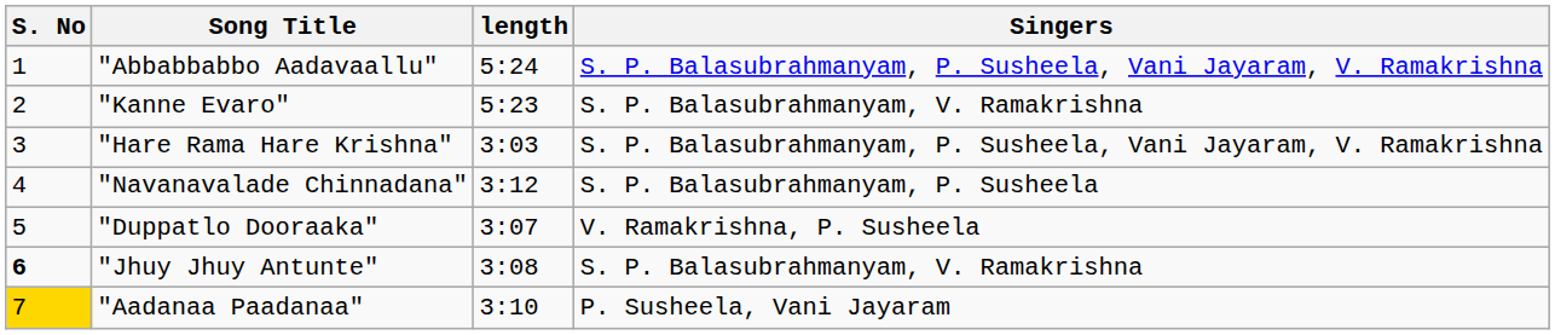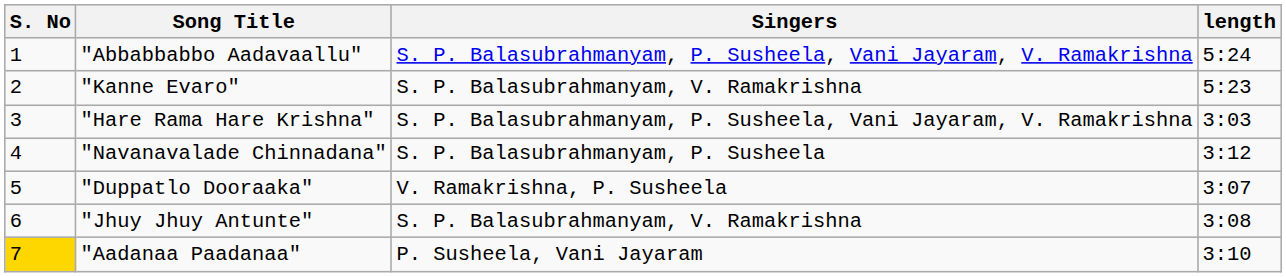 <table class="wikitable">
 <tr>
 <th>S. No</th>
 <th>Song Title</th>
+<th>Singers</th>
 <th>length</th>
-<th>Singers</th>
 </tr>
 <tr>
 <td>1</td>
 <td>"Abbabbabbo Aadavaallu"</td>
+<td><a href='#'>S. P. Balasubrahmanyam</a>, <a href='#'>P. Susheela</a>, <a href='#'>Vani Jayaram</a>, <a href='#'>V. Ramakrishna</a></td>
 <td>5:24</td>
-<td><a href='#'>S. P. Balasubrahmanyam</a>, <a href='#'>P. Susheela</a>, <a href='#'>Vani Jayaram</a>, <a href='#'>V. Ramakrishna</a></td>
 </tr>
 <tr>
 <td>2</td>
 <td>"Kanne Evaro"</td>
+<td>S. P. Balasubrahmanyam, V. Ramakrishna</td>
 <td>5:23</td>
-<td>S. P. Balasubrahmanyam, V. Ramakrishna</td>
 </tr>
 <tr>
 <td>3</td>
 <td>"Hare Rama Hare Krishna"</td>
+<td>S. P. Balasubrahmanyam, P. Susheela, Vani Jayaram, V. Ramakrishna</td>
 <td>3:03</td>
-<td>S. P. Balasubrahmanyam, P. Susheela, Vani Jayaram, V. Ramakrishna</td>
 </tr>
 <tr>
 <td>4</td>
 <td>"Navanavalade Chinnadana"</td>
+<td>S. P. Balasubrahmanyam, P. Susheela</td>
 <td>3:12</td>
-<td>S. P. Balasubrahmanyam, P. Susheela</td>
 </tr>
 <tr>
 <td>5</td>
 <td>"Duppatlo Dooraaka"</td>
+<td>V. Ramakrishna, P. Susheela</td>
 <td>3:07</td>
-<td>V. Ramakrishna, P. Susheela</td>
 </tr>
 <tr>
-<td><strong>6</strong></td>
+<td>6</td>
 <td>"Jhuy Jhuy Antunte"</td>
+<td>S. P. Balasubrahmanyam, V. Ramakrishna</td>
 <td>3:08</td>
-<td>S. P. Balasubrahmanyam, V. Ramakrishna</td>
 </tr>
 <tr>
 <td style="background: gold;">7</td>
 <td>"Aadanaa Paadanaa"</td>
+<td>P. Susheela, Vani Jayaram</td>
 <td>3:10</td>
-<td>P. Susheela, Vani Jayaram</td>
 </tr>
 </table>
